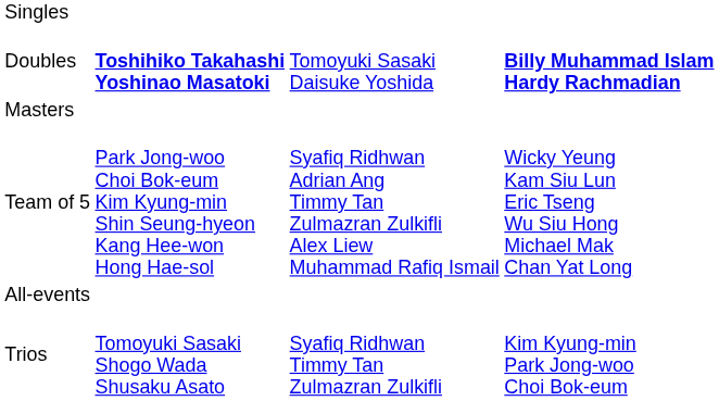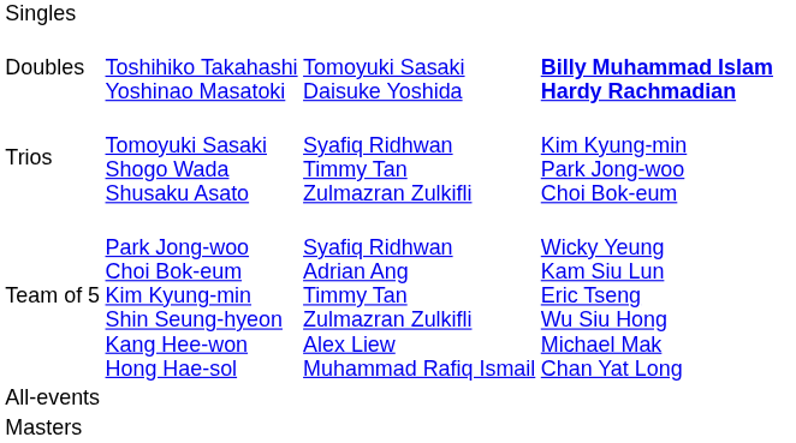 <table>
 <tr>
 <td>Singles<br></td>
 <td></td>
 <td></td>
 <td></td>
 </tr>
 <tr>
 <td>Doubles<br></td>
-<td><strong><br><a href='#'>Toshihiko Takahashi</a><br><a href='#'>Yoshinao Masatoki</a></strong></td>
+<td><br><a href='#'>Toshihiko Takahashi</a><br><a href='#'>Yoshinao Masatoki</a></td>
 <td><br><a href='#'>Tomoyuki Sasaki</a><br><a href='#'>Daisuke Yoshida</a></td>
 <td><strong><br><a href='#'>Billy Muhammad Islam</a><br><a href='#'>Hardy Rachmadian</a></strong></td>
 </tr>
 <tr>
-<td>Masters<br></td>
-<td></td>
-<td></td>
-<td></td>
+<td>Trios<br></td>
+<td><br><a href='#'>Tomoyuki Sasaki</a><br><a href='#'>Shogo Wada</a><br><a href='#'>Shusaku Asato</a></td>
+<td><br><a href='#'>Syafiq Ridhwan</a><br><a href='#'>Timmy Tan</a><br><a href='#'>Zulmazran Zulkifli</a></td>
+<td><br><a href='#'>Kim Kyung-min</a><br><a href='#'>Park Jong-woo</a><br><a href='#'>Choi Bok-eum</a></td>
 </tr>
 <tr>
 <td>Team of 5<br></td>
 <td><br><a href='#'>Park Jong-woo</a><br><a href='#'>Choi Bok-eum</a><br><a href='#'>Kim Kyung-min</a><br><a href='#'>Shin Seung-hyeon</a><br><a href='#'>Kang Hee-won</a><br><a href='#'>Hong Hae-sol</a></td>
 <td><br><a href='#'>Syafiq Ridhwan</a><br><a href='#'>Adrian Ang</a><br><a href='#'>Timmy Tan</a><br><a href='#'>Zulmazran Zulkifli</a><br><a href='#'>Alex Liew</a><br><a href='#'>Muhammad Rafiq Ismail</a></td>
 <td><br><a href='#'>Wicky Yeung</a><br><a href='#'>Kam Siu Lun</a><br><a href='#'>Eric Tseng</a><br><a href='#'>Wu Siu Hong</a><br><a href='#'>Michael Mak</a><br><a href='#'>Chan Yat Long</a></td>
 </tr>
 <tr>
 <td>All-events<br></td>
 <td></td>
 <td></td>
 <td></td>
 </tr>
 <tr>
-<td>Trios<br></td>
-<td><br><a href='#'>Tomoyuki Sasaki</a><br><a href='#'>Shogo Wada</a><br><a href='#'>Shusaku Asato</a></td>
-<td><br><a href='#'>Syafiq Ridhwan</a><br><a href='#'>Timmy Tan</a><br><a href='#'>Zulmazran Zulkifli</a></td>
-<td><br><a href='#'>Kim Kyung-min</a><br><a href='#'>Park Jong-woo</a><br><a href='#'>Choi Bok-eum</a></td>
+<td>Masters<br></td>
+<td></td>
+<td></td>
+<td></td>
 </tr>
 </table>
